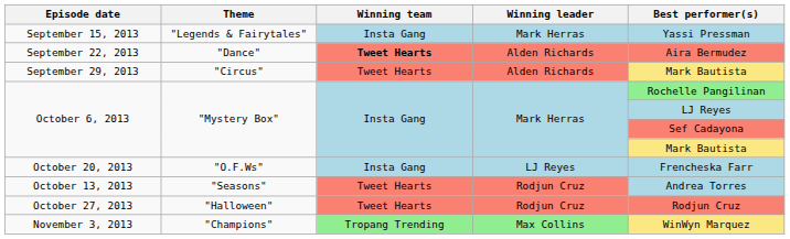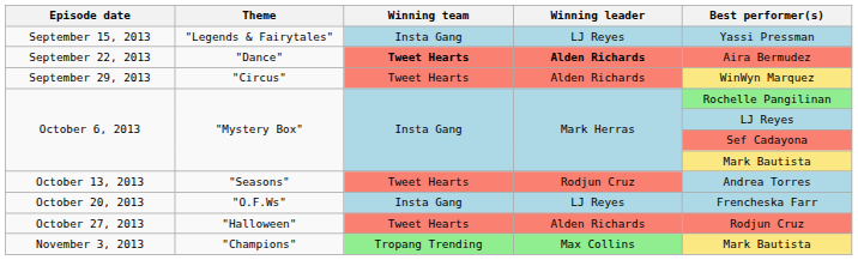 <table class="wikitable sortable" style="text-align:center; font-size:90%; line-height:16px; width:100%;">
 <tr>
 <th style="width:20%;">Episode date</th>
 <th style="width:20%;">Theme</th>
 <th style="width:20%;">Winning team</th>
 <th style="width:20%;">Winning leader</th>
 <th style="width:20%;">Best performer(s)</th>
 </tr>
 <tr>
 <td>September 15, 2013</td>
 <td>"Legends & Fairytales"</td>
 <td style="background:#ADD8E6;">Insta Gang</td>
-<td style="background:#ADD8E6;">Mark Herras</td>
+<td style="background:#ADD8E6;">LJ Reyes</td>
 <td style="background:#ADD8E6;">Yassi Pressman</td>
 </tr>
 <tr>
 <td>September 22, 2013</td>
 <td>"Dance"</td>
 <td style="background:#FA8072;"><strong>Tweet Hearts</strong></td>
-<td style="background:#FA8072;">Alden Richards</td>
+<td style="background:#FA8072;"><strong>Alden Richards</strong></td>
 <td style="background:#FA8072;">Aira Bermudez</td>
 </tr>
 <tr>
 <td>September 29, 2013</td>
 <td>"Circus"</td>
 <td style="background:#FA8072;">Tweet Hearts</td>
 <td style="background:#FA8072;">Alden Richards</td>
-<td style="background:#FCE883;">Mark Bautista</td>
+<td style="background:#FCE883;">WinWyn Marquez</td>
 </tr>
 <tr>
 <td rowspan=4>October 6, 2013</td>
 <td rowspan=4>"Mystery Box"</td>
 <td rowspan=4 style="background:#ADD8E6;">Insta Gang</td>
 <td rowspan=4 style="background:#ADD8E6;">Mark Herras</td>
 <td style="background:#90EE90;">Rochelle Pangilinan</td>
 </tr>
 <tr>
 <td style="background:#ADD8E6;">LJ Reyes</td>
 </tr>
 <tr>
 <td style="background:#FA8072;">Sef Cadayona</td>
 </tr>
 <tr>
 <td style="background:#FCE883;">Mark Bautista</td>
 </tr>
 <tr>
+<td>October 13, 2013</td>
+<td>"Seasons"</td>
+<td style="background:#FA8072;">Tweet Hearts</td>
+<td style="background:#FA8072;">Rodjun Cruz</td>
+<td style="background:#ADD8E6;">Andrea Torres</td>
+</tr>
+<tr>
 <td>October 20, 2013</td>
 <td>"O.F.Ws"</td>
 <td style="background:#ADD8E6;">Insta Gang</td>
 <td style="background:#ADD8E6;">LJ Reyes</td>
 <td style="background:#ADD8E6;">Frencheska Farr</td>
 </tr>
 <tr>
-<td>October 13, 2013</td>
-<td>"Seasons"</td>
-<td style="background:#FA8072;">Tweet Hearts</td>
-<td style="background:#FA8072;">Rodjun Cruz</td>
-<td style="background:#ADD8E6;">Andrea Torres</td>
-</tr>
-<tr>
 <td>October 27, 2013</td>
 <td>"Halloween"</td>
 <td style="background:#FA8072;">Tweet Hearts</td>
-<td style="background:#FA8072;">Rodjun Cruz</td>
+<td style="background:#FA8072;">Alden Richards</td>
 <td style="background:#FA8072;">Rodjun Cruz</td>
 </tr>
 <tr>
 <td>November 3, 2013</td>
 <td>"Champions"</td>
 <td style="background:#90EE90;">Tropang Trending</td>
 <td style="background:#90EE90;">Max Collins</td>
-<td style="background:#FCE883;">WinWyn Marquez</td>
+<td style="background:#FCE883;">Mark Bautista</td>
 </tr>
 </table>
